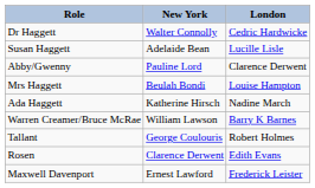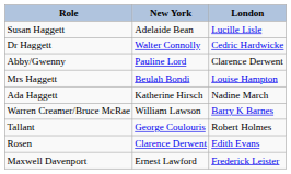 <table class="wikitable" style="font-size:90%;">
 <tr>
 <th style="background:#B0C4DE;">Role</th>
 <th style="background:#B0C4DE;">New York</th>
 <th style="background:#B0C4DE;">London</th>
 </tr>
 <tr>
+<td>Susan Haggett</td>
+<td>Adelaide Bean</td>
+<td><a href='#'>Lucille Lisle</a></td>
+</tr>
+<tr>
 <td>Dr Haggett</td>
 <td><a href='#'>Walter Connolly</a></td>
 <td><a href='#'>Cedric Hardwicke</a></td>
-</tr>
-<tr>
-<td>Susan Haggett</td>
-<td>Adelaide Bean</td>
-<td><a href='#'>Lucille Lisle</a></td>
 </tr>
 <tr>
 <td>Abby/Gwenny</td>
 <td><a href='#'>Pauline Lord</a></td>
 <td>Clarence Derwent</td>
 </tr>
 <tr>
 <td>Mrs Haggett</td>
 <td><a href='#'>Beulah Bondi</a></td>
 <td><a href='#'>Louise Hampton</a></td>
 </tr>
 <tr>
 <td>Ada Haggett</td>
 <td>Katherine Hirsch</td>
 <td>Nadine March</td>
 </tr>
 <tr>
 <td>Warren Creamer/Bruce McRae</td>
 <td>William Lawson</td>
 <td><a href='#'>Barry K Barnes</a></td>
 </tr>
 <tr>
 <td>Tallant</td>
 <td><a href='#'>George Coulouris</a></td>
 <td>Robert Holmes</td>
 </tr>
 <tr>
 <td>Rosen</td>
 <td><a href='#'>Clarence Derwent</a></td>
 <td><a href='#'>Edith Evans</a></td>
 </tr>
 <tr>
 <td>Maxwell Davenport</td>
 <td>Ernest Lawford</td>
 <td><a href='#'>Frederick Leister</a></td>
 </tr>
 </table>
